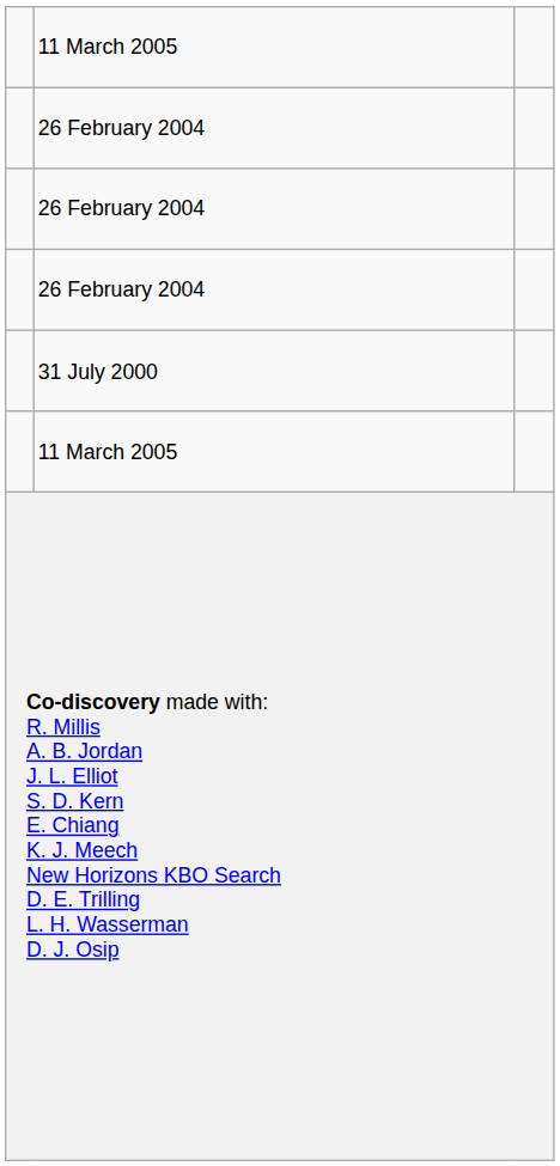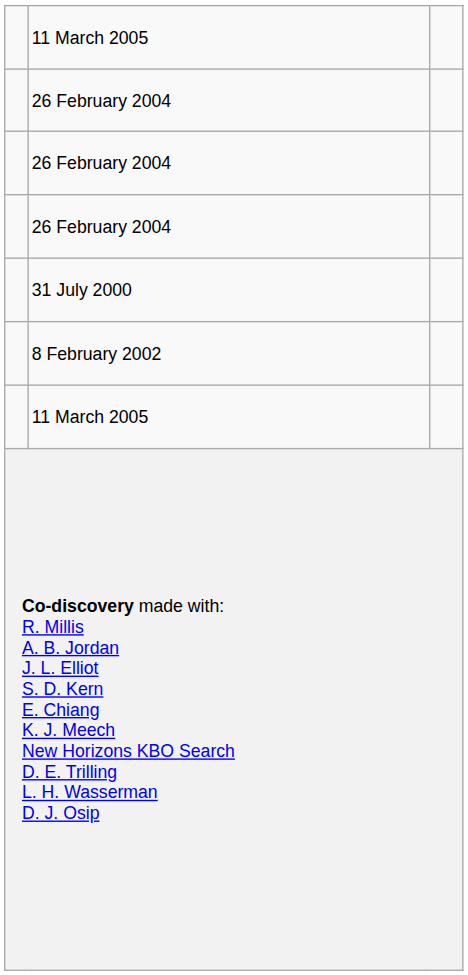 <table class="wikitable" style="font-size: 80%; float: left; width: 26em; margin-right: 1em; height: 700px">
 <tr>
 <td></td>
 <td>11 March 2005</td>
 <td> </td>
 </tr>
 <tr>
 <td></td>
 <td>26 February 2004</td>
 <td> </td>
 </tr>
 <tr>
 <td></td>
 <td>26 February 2004</td>
 <td> </td>
 </tr>
 <tr>
 <td></td>
 <td>26 February 2004</td>
 <td> </td>
 </tr>
 <tr>
 <td></td>
 <td>31 July 2000</td>
 <td> </td>
 </tr>
 <tr>
 <td></td>
+<td>8 February 2002</td>
+<td> </td>
+</tr>
+<tr>
+<td></td>
 <td>11 March 2005</td>
 <td> </td>
 </tr>
 <tr>
 <th colspan=3 style="font-weight: normal; text-align: left; padding: 4px 12px;"><strong>Co-discovery</strong> made with:<br> <a href='#'>R. Millis</a><br> <a href='#'>A. B. Jordan</a><br> <a href='#'>J. L. Elliot</a><br> <a href='#'>S. D. Kern</a><br> <a href='#'>E. Chiang</a><br> <a href='#'>K. J. Meech</a><br> <a href='#'>New Horizons KBO Search</a><br> <a href='#'>D. E. Trilling</a><br> <a href='#'>L. H. Wasserman</a><br> <a href='#'>D. J. Osip</a></th>
 </tr>
 </table>
